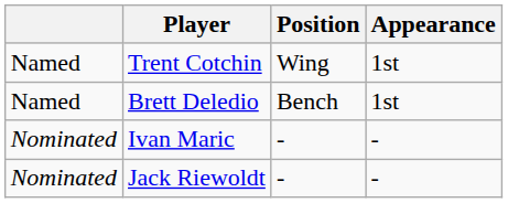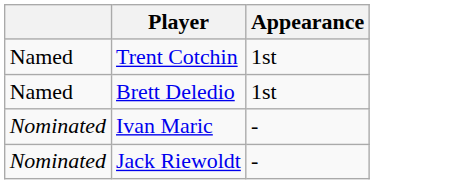 <table class="wikitable">
 <tr>
 <th></th>
 <th>Player</th>
-<th>Position</th>
 <th>Appearance</th>
 </tr>
 <tr>
 <td>Named</td>
 <td><a href='#'>Trent Cotchin</a></td>
-<td>Wing</td>
 <td>1st</td>
 </tr>
 <tr>
 <td>Named</td>
 <td><a href='#'>Brett Deledio</a></td>
-<td>Bench</td>
 <td>1st</td>
 </tr>
 <tr>
 <td><em>Nominated</em></td>
 <td><a href='#'>Ivan Maric</a></td>
 <td>-</td>
-<td>-</td>
 </tr>
 <tr>
 <td><em>Nominated</em></td>
 <td><a href='#'>Jack Riewoldt</a></td>
 <td>-</td>
-<td>-</td>
 </tr>
 </table>
